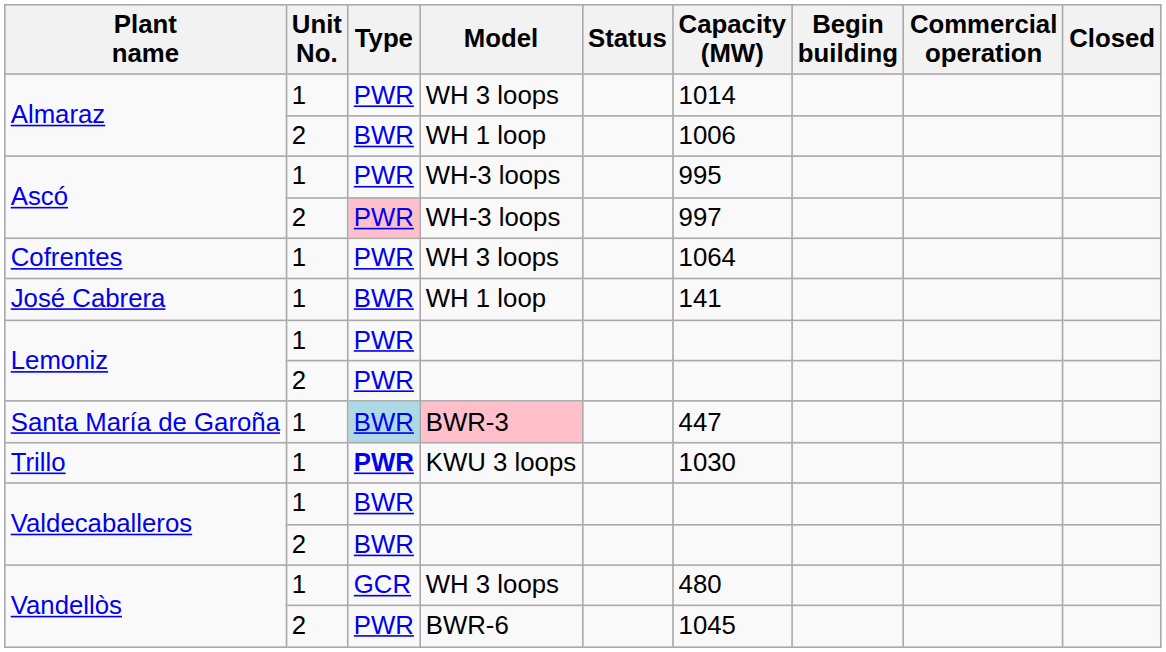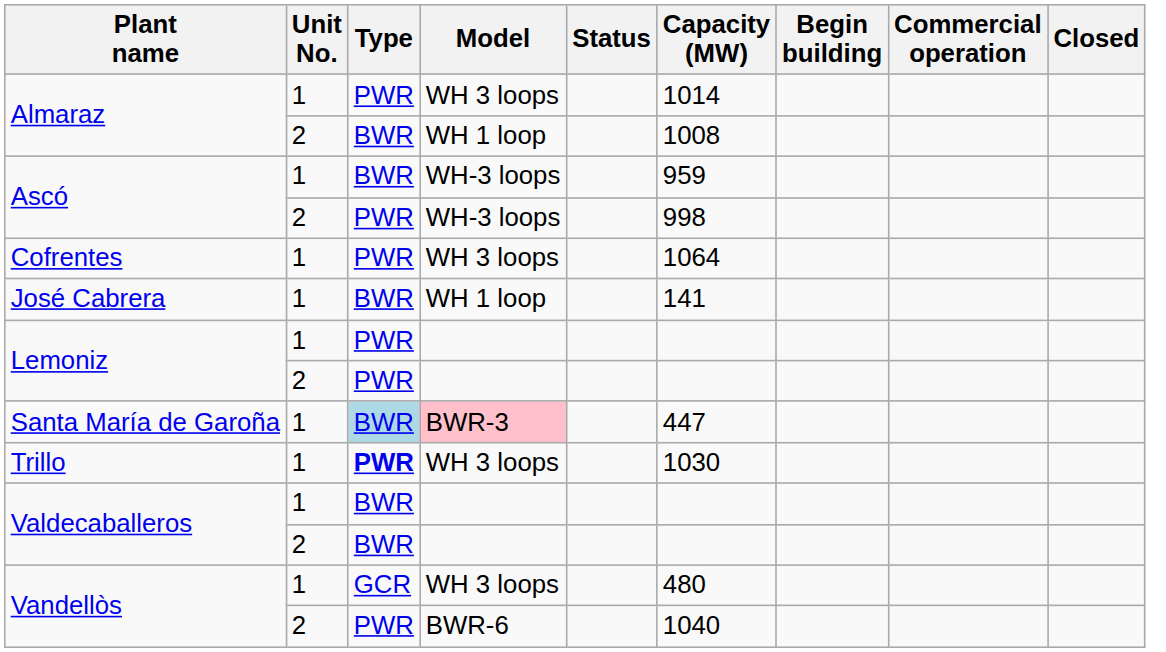 <table class="wikitable sortable mw-datatable">
 <tr>
 <th>Plant<br>name</th>
 <th>Unit<br>No.</th>
 <th>Type</th>
 <th>Model</th>
 <th>Status</th>
 <th>Capacity<br>(MW)</th>
 <th>Begin<br>building</th>
 <th>Commercial<br>operation</th>
 <th>Closed</th>
 </tr>
 <tr>
 <td rowspan=2><a href='#'>Almaraz</a></td>
 <td>1</td>
 <td><a href='#'>PWR</a></td>
 <td>WH 3 loops</td>
 <td></td>
 <td>1014</td>
 <td></td>
 <td></td>
 <td></td>
 </tr>
 <tr>
 <td>2</td>
 <td><a href='#'>BWR</a></td>
 <td>WH 1 loop</td>
 <td></td>
-<td>1006</td>
+<td>1008</td>
 <td></td>
 <td></td>
 <td></td>
 </tr>
 <tr>
 <td rowspan=2><a href='#'>Ascó</a></td>
 <td>1</td>
-<td><a href='#'>PWR</a></td>
+<td><a href='#'>BWR</a></td>
 <td>WH-3 loops</td>
 <td></td>
-<td>995</td>
+<td>959</td>
 <td></td>
 <td></td>
 <td></td>
 </tr>
 <tr>
 <td>2</td>
-<td style="background: pink;"><a href='#'>PWR</a></td>
+<td><a href='#'>PWR</a></td>
 <td>WH-3 loops</td>
 <td></td>
-<td>997</td>
+<td>998</td>
 <td></td>
 <td></td>
 <td></td>
 </tr>
 <tr>
 <td><a href='#'>Cofrentes</a></td>
 <td>1</td>
 <td><a href='#'>PWR</a></td>
 <td>WH 3 loops</td>
 <td></td>
 <td>1064</td>
 <td></td>
 <td></td>
 <td></td>
 </tr>
 <tr>
 <td><a href='#'>José Cabrera</a></td>
 <td>1</td>
 <td><a href='#'>BWR</a></td>
 <td>WH 1 loop</td>
 <td></td>
 <td>141</td>
 <td></td>
 <td></td>
 <td></td>
 </tr>
 <tr>
 <td rowspan=2><a href='#'>Lemoniz</a></td>
 <td>1</td>
 <td><a href='#'>PWR</a></td>
 <td></td>
 <td></td>
 <td></td>
 <td></td>
 <td></td>
 <td></td>
 </tr>
 <tr>
 <td>2</td>
 <td><a href='#'>PWR</a></td>
 <td></td>
 <td></td>
 <td></td>
 <td></td>
 <td></td>
 <td></td>
 </tr>
 <tr>
 <td><a href='#'>Santa María de Garoña</a></td>
 <td>1</td>
 <td style="background: lightblue;"><a href='#'>BWR</a></td>
 <td style="background: pink;">BWR-3</td>
 <td></td>
 <td>447</td>
 <td></td>
 <td></td>
 <td></td>
 </tr>
 <tr>
 <td><a href='#'>Trillo</a></td>
 <td>1</td>
 <td><strong><a href='#'>PWR</a></strong></td>
-<td>KWU 3 loops</td>
+<td>WH 3 loops</td>
 <td></td>
 <td>1030</td>
 <td></td>
 <td></td>
 <td></td>
 </tr>
 <tr>
 <td rowspan=2><a href='#'>Valdecaballeros</a></td>
 <td>1</td>
 <td><a href='#'>BWR</a></td>
 <td></td>
 <td></td>
 <td></td>
 <td></td>
 <td></td>
 <td></td>
 </tr>
 <tr>
 <td>2</td>
 <td><a href='#'>BWR</a></td>
 <td></td>
 <td></td>
 <td></td>
 <td></td>
 <td></td>
 <td></td>
 </tr>
 <tr>
 <td rowspan=2><a href='#'>Vandellòs</a></td>
 <td>1</td>
 <td><a href='#'>GCR</a></td>
 <td>WH 3 loops</td>
 <td></td>
 <td>480</td>
 <td></td>
 <td></td>
 <td></td>
 </tr>
 <tr>
 <td>2</td>
 <td><a href='#'>PWR</a></td>
 <td>BWR-6</td>
 <td></td>
-<td>1045</td>
+<td>1040</td>
 <td></td>
 <td></td>
 <td></td>
 </tr>
 </table>
